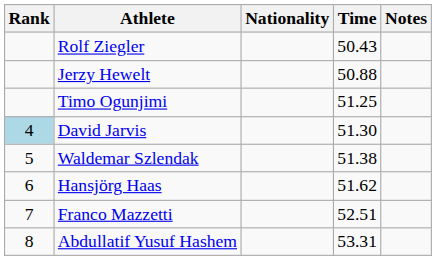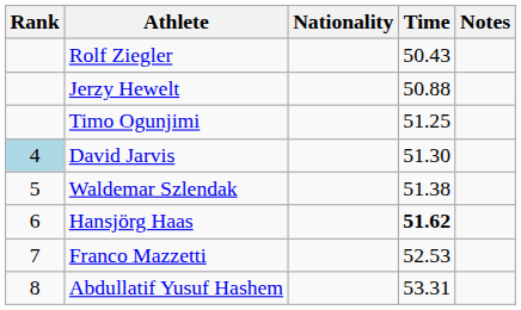 <table class="wikitable sortable" style="text-align:center">
 <tr>
 <th>Rank</th>
 <th>Athlete</th>
 <th>Nationality</th>
 <th>Time</th>
 <th>Notes</th>
 </tr>
 <tr>
 <td></td>
 <td align=left><a href='#'>Rolf Ziegler</a></td>
 <td align=left></td>
 <td>50.43</td>
 <td></td>
 </tr>
 <tr>
 <td></td>
 <td align=left><a href='#'>Jerzy Hewelt</a></td>
 <td align=left></td>
 <td>50.88</td>
 <td></td>
 </tr>
 <tr>
 <td></td>
 <td align=left><a href='#'>Timo Ogunjimi</a></td>
 <td align=left></td>
 <td>51.25</td>
 <td></td>
 </tr>
 <tr>
 <td style="background: lightblue;">4</td>
 <td align=left><a href='#'>David Jarvis</a></td>
 <td align=left></td>
 <td>51.30</td>
 <td></td>
 </tr>
 <tr>
 <td>5</td>
 <td align=left><a href='#'>Waldemar Szlendak</a></td>
 <td align=left></td>
 <td>51.38</td>
 <td></td>
 </tr>
 <tr>
 <td>6</td>
 <td align=left><a href='#'>Hansjörg Haas</a></td>
 <td align=left></td>
-<td>51.62</td>
+<td><strong>51.62</strong></td>
 <td></td>
 </tr>
 <tr>
 <td>7</td>
 <td align=left><a href='#'>Franco Mazzetti</a></td>
 <td align=left></td>
-<td>52.51</td>
+<td>52.53</td>
 <td></td>
 </tr>
 <tr>
 <td>8</td>
 <td align=left><a href='#'>Abdullatif Yusuf Hashem</a></td>
 <td align=left></td>
 <td>53.31</td>
 <td></td>
 </tr>
 </table>
